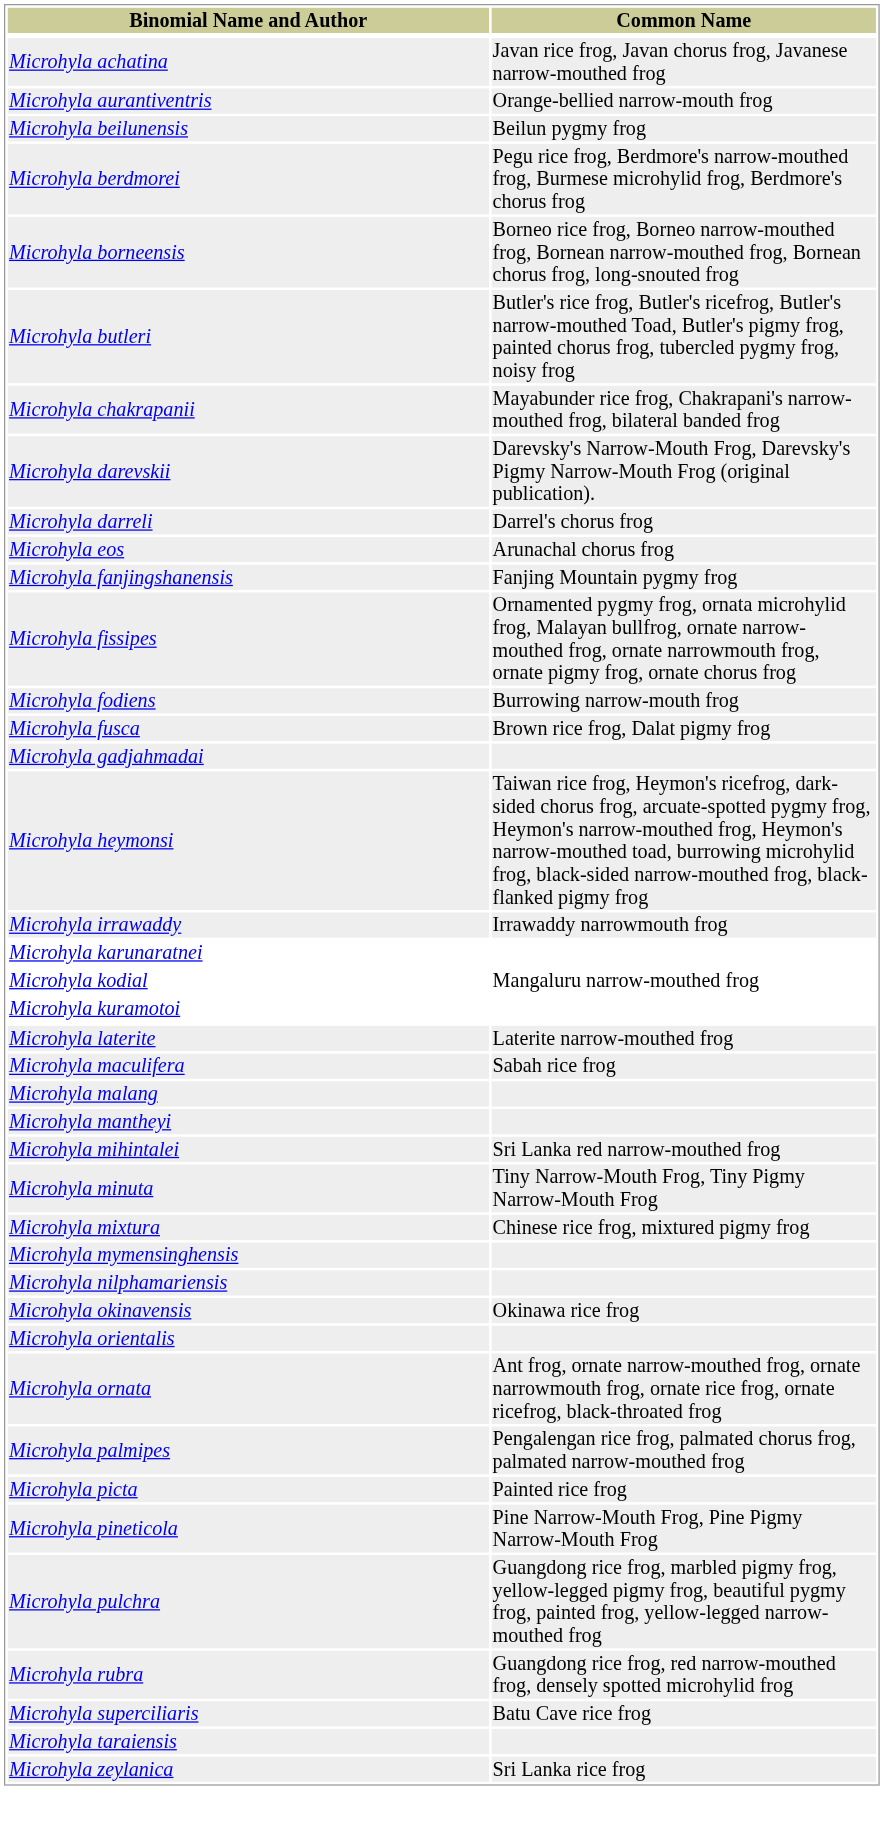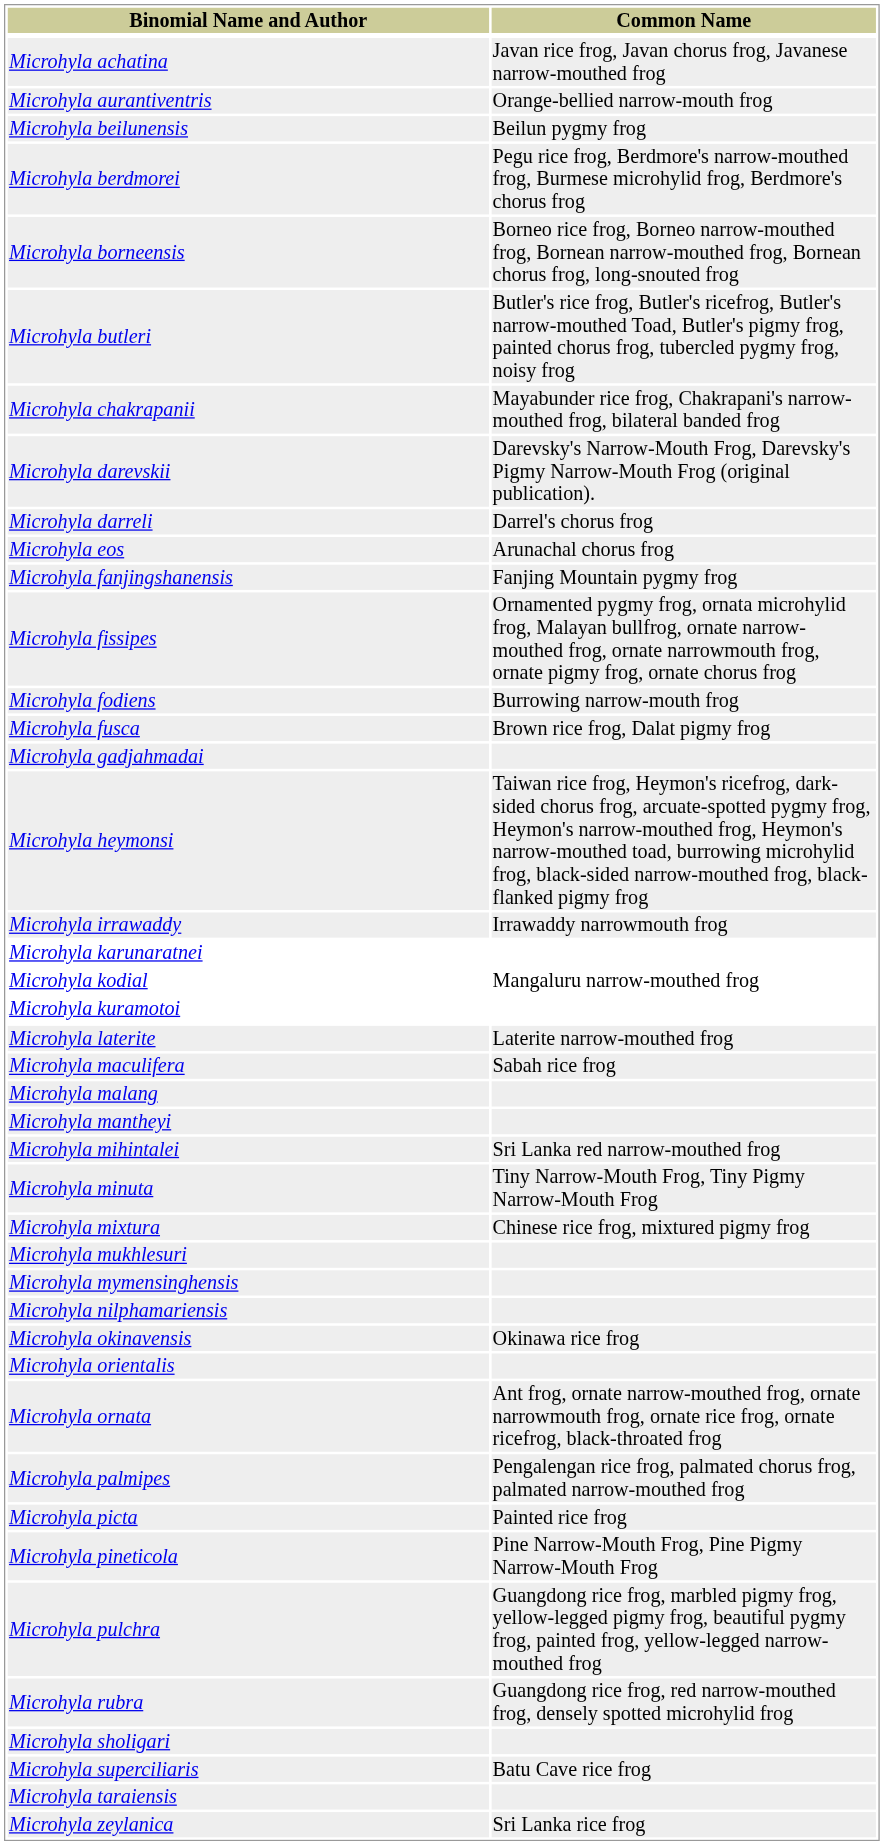 <table style="text-align:left; border:1px solid #999999; width: 55%">
 <tr style="background:#CCCC99; text-align: center; ">
 <th style="width: 50%; ">Binomial Name and Author</th>
 <th style="width: 40%; ">Common Name</th>
 </tr>
 <tr>
 </tr>
 <tr style="background:#EEEEEE;">
 <td><em><a href='#'>Microhyla achatina</a></em> </td>
 <td>Javan rice frog, Javan chorus frog, Javanese narrow-mouthed frog</td>
 </tr>
 <tr style="background:#EEEEEE;">
 <td><em><a href='#'>Microhyla aurantiventris</a></em> </td>
 <td>Orange-bellied  narrow-mouth frog</td>
 </tr>
 <tr style="background:#EEEEEE;">
 <td><em><a href='#'>Microhyla beilunensis</a></em> </td>
 <td>Beilun pygmy frog</td>
 </tr>
 <tr style="background:#EEEEEE;">
 <td><em><a href='#'>Microhyla berdmorei</a></em> </td>
 <td>Pegu rice frog, Berdmore's narrow-mouthed frog, Burmese microhylid frog, Berdmore's chorus frog</td>
 </tr>
 <tr style="background:#EEEEEE;">
 <td><em><a href='#'>Microhyla borneensis</a></em> </td>
 <td>Borneo rice frog, Borneo narrow-mouthed frog, Bornean narrow-mouthed frog, Bornean chorus frog, long-snouted frog</td>
 </tr>
 <tr style="background:#EEEEEE;">
 <td><em><a href='#'>Microhyla butleri</a></em> </td>
 <td>Butler's rice frog, Butler's ricefrog, Butler's narrow-mouthed Toad, Butler's pigmy frog, painted chorus frog, tubercled pygmy frog, noisy frog</td>
 </tr>
 <tr style="background:#EEEEEE;">
 <td><em><a href='#'>Microhyla chakrapanii</a></em> </td>
 <td>Mayabunder rice frog, Chakrapani's narrow-mouthed frog, bilateral banded frog</td>
 </tr>
 <tr style="background:#EEEEEE;">
 <td><em><a href='#'>Microhyla darevskii</a></em> </td>
 <td>Darevsky's Narrow-Mouth Frog, Darevsky's Pigmy Narrow-Mouth Frog (original publication).</td>
 </tr>
 <tr style="background:#EEEEEE;">
 <td><em><a href='#'>Microhyla darreli</a></em> </td>
 <td>Darrel's chorus frog</td>
 </tr>
 <tr style="background:#EEEEEE;">
 <td><em><a href='#'>Microhyla eos</a></em> </td>
 <td>Arunachal chorus frog</td>
 </tr>
 <tr style="background:#EEEEEE;">
 <td><em><a href='#'>Microhyla fanjingshanensis</a></em> </td>
 <td>Fanjing Mountain pygmy frog</td>
 </tr>
 <tr style="background:#EEEEEE;">
 <td><em><a href='#'>Microhyla fissipes</a></em> </td>
 <td>Ornamented pygmy frog, ornata microhylid frog, Malayan bullfrog, ornate narrow-mouthed frog, ornate narrowmouth frog, ornate pigmy frog, ornate chorus frog</td>
 </tr>
 <tr style="background:#EEEEEE;">
 <td><em><a href='#'>Microhyla fodiens</a></em> </td>
 <td>Burrowing narrow-mouth frog</td>
 </tr>
 <tr style="background:#EEEEEE;">
 <td><em><a href='#'>Microhyla fusca</a></em> </td>
 <td>Brown rice frog, Dalat pigmy frog</td>
 </tr>
 <tr style="background:#EEEEEE;">
 <td><em><a href='#'>Microhyla gadjahmadai</a></em> </td>
 <td></td>
 </tr>
 <tr style="background:#EEEEEE;">
 <td><em><a href='#'>Microhyla heymonsi</a></em> </td>
 <td>Taiwan rice frog, Heymon's ricefrog, dark-sided chorus frog, arcuate-spotted pygmy frog, Heymon's narrow-mouthed frog, Heymon's narrow-mouthed toad, burrowing microhylid frog, black-sided narrow-mouthed frog, black-flanked pigmy frog</td>
 </tr>
 <tr style="background:#EEEEEE;">
 <td><em><a href='#'>Microhyla irrawaddy</a></em> </td>
 <td>Irrawaddy narrowmouth frog</td>
 </tr>
 <tr>
 <td><em><a href='#'>Microhyla karunaratnei</a></em> </td>
 <td></td>
 </tr>
 <tr>
 <td><em><a href='#'>Microhyla kodial</a></em> </td>
 <td>Mangaluru narrow-mouthed frog</td>
 </tr>
 <tr>
 <td><em><a href='#'>Microhyla kuramotoi</a></em> </td>
 <td></td>
 </tr>
 <tr>
 </tr>
 <tr style="background:#EEEEEE;">
 <td><em><a href='#'>Microhyla laterite</a></em> </td>
 <td>Laterite narrow-mouthed frog</td>
 </tr>
 <tr style="background:#EEEEEE;">
 <td><em><a href='#'>Microhyla maculifera</a></em> </td>
 <td>Sabah rice frog</td>
 </tr>
 <tr style="background:#EEEEEE;">
 <td><em><a href='#'>Microhyla malang</a></em> </td>
 <td></td>
 </tr>
 <tr style="background:#EEEEEE;">
 <td><em><a href='#'>Microhyla mantheyi</a></em> </td>
 <td></td>
 </tr>
 <tr style="background:#EEEEEE;">
 <td><em><a href='#'>Microhyla mihintalei</a></em> </td>
 <td>Sri Lanka red narrow-mouthed frog</td>
 </tr>
 <tr style="background:#EEEEEE;">
 <td><em><a href='#'>Microhyla minuta</a></em> </td>
 <td>Tiny Narrow-Mouth Frog, Tiny Pigmy Narrow-Mouth Frog</td>
 </tr>
 <tr style="background:#EEEEEE;">
 <td><em><a href='#'>Microhyla mixtura</a></em> </td>
 <td>Chinese rice frog, mixtured pigmy frog</td>
 </tr>
 <tr style="background:#EEEEEE;">
+<td><em><a href='#'>Microhyla mukhlesuri</a></em> </td>
+<td></td>
+</tr>
+<tr style="background:#EEEEEE;">
 <td><em><a href='#'>Microhyla mymensinghensis</a></em> </td>
 <td></td>
 </tr>
 <tr style="background:#EEEEEE;">
 <td><em><a href='#'>Microhyla nilphamariensis</a></em> </td>
 <td></td>
 </tr>
 <tr style="background:#EEEEEE;">
 <td><em><a href='#'>Microhyla okinavensis</a></em> </td>
 <td>Okinawa rice frog</td>
 </tr>
 <tr style="background:#EEEEEE;">
 <td><em><a href='#'>Microhyla orientalis</a></em> </td>
 <td></td>
 </tr>
 <tr style="background:#EEEEEE;">
 <td><em><a href='#'>Microhyla ornata</a></em> </td>
 <td>Ant frog, ornate narrow-mouthed frog, ornate narrowmouth frog, ornate rice frog, ornate ricefrog, black-throated frog</td>
 </tr>
 <tr style="background:#EEEEEE;">
 <td><em><a href='#'>Microhyla palmipes</a></em> </td>
 <td>Pengalengan rice frog, palmated chorus frog, palmated narrow-mouthed frog</td>
 </tr>
 <tr style="background:#EEEEEE;">
 <td><em><a href='#'>Microhyla picta</a></em> </td>
 <td>Painted rice frog</td>
 </tr>
 <tr style="background:#EEEEEE;">
 <td><em><a href='#'>Microhyla pineticola</a></em> </td>
 <td>Pine Narrow-Mouth Frog, Pine Pigmy Narrow-Mouth Frog</td>
 </tr>
 <tr style="background:#EEEEEE;">
 <td><em><a href='#'>Microhyla pulchra</a></em> </td>
 <td>Guangdong rice frog, marbled pigmy frog, yellow-legged pigmy frog, beautiful pygmy frog, painted frog, yellow-legged narrow-mouthed frog</td>
 </tr>
 <tr style="background:#EEEEEE;">
 <td><em><a href='#'>Microhyla rubra</a></em> </td>
 <td>Guangdong rice frog, red narrow-mouthed frog, densely spotted microhylid frog</td>
 </tr>
 <tr style="background:#EEEEEE;">
+<td><em><a href='#'>Microhyla sholigari</a></em> </td>
+<td></td>
+</tr>
+<tr style="background:#EEEEEE;">
 <td><em><a href='#'>Microhyla superciliaris</a></em> </td>
 <td>Batu Cave rice frog</td>
 </tr>
 <tr style="background:#EEEEEE;">
 <td><em><a href='#'>Microhyla taraiensis</a></em> </td>
 <td></td>
 </tr>
 <tr style="background:#EEEEEE;">
 <td><em><a href='#'>Microhyla zeylanica</a></em> </td>
 <td>Sri Lanka rice frog</td>
 </tr>
 </table>
